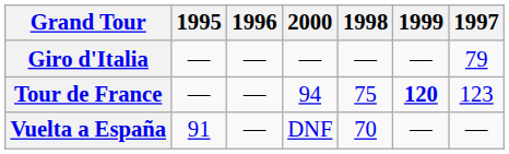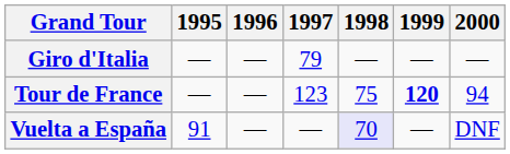 <table class="wikitable plainrowheaders">
 <tr>
 <th scope="col"><a href='#'>Grand Tour</a></th>
 <th scope="col">1995</th>
 <th scope="col">1996</th>
-<th scope="col">2000</th>
+<th scope="col">1997</th>
 <th scope="col">1998</th>
 <th scope="col">1999</th>
-<th scope="col">1997</th>
+<th scope="col">2000</th>
 </tr>
 <tr style="text-align:center;">
 <th scope="row"> <a href='#'>Giro d'Italia</a></th>
 <td>—</td>
 <td>—</td>
+<td style="text-align:center;"><a href='#'>79</a></td>
 <td>—</td>
 <td>—</td>
 <td>—</td>
-<td style="text-align:center;"><a href='#'>79</a></td>
 </tr>
 <tr style="text-align:center;">
 <th scope="row"> <a href='#'>Tour de France</a></th>
 <td>—</td>
 <td>—</td>
-<td style="text-align:center;"><a href='#'>94</a></td>
+<td style="text-align:center;"><a href='#'>123</a></td>
 <td style="text-align:center;"><a href='#'>75</a></td>
 <td style="text-align:center;"><strong><a href='#'>120</a></strong></td>
-<td style="text-align:center;"><a href='#'>123</a></td>
+<td style="text-align:center;"><a href='#'>94</a></td>
 </tr>
 <tr style="text-align:center;">
 <th scope="row"> <a href='#'>Vuelta a España</a></th>
 <td style="text-align:center;"><a href='#'>91</a></td>
 <td>—</td>
+<td>—</td>
+<td style="background: lavender; text-align:center;"><a href='#'>70</a></td>
+<td>—</td>
 <td style="text-align:center;"><a href='#'>DNF</a></td>
-<td style="text-align:center;"><a href='#'>70</a></td>
-<td>—</td>
-<td>—</td>
 </tr>
 </table>
